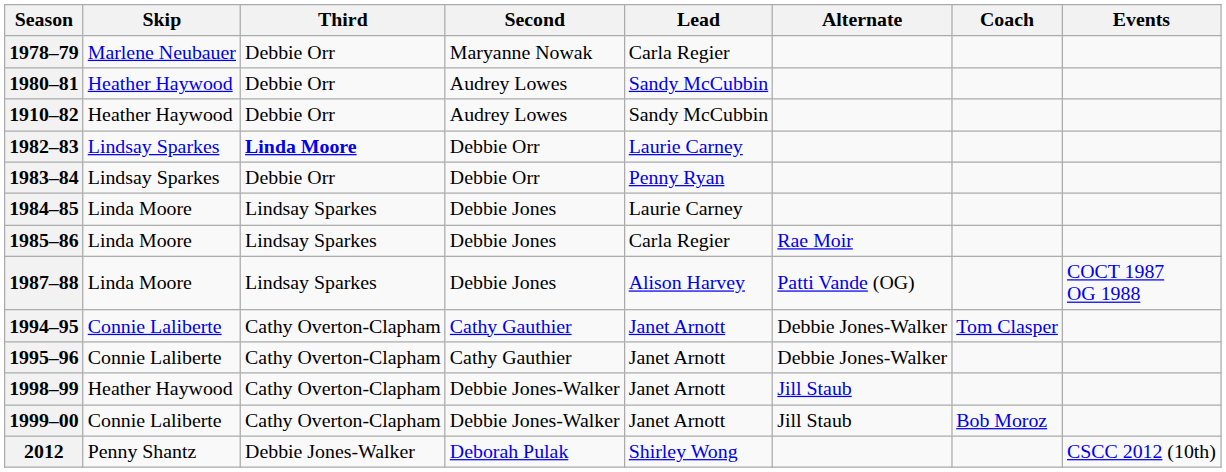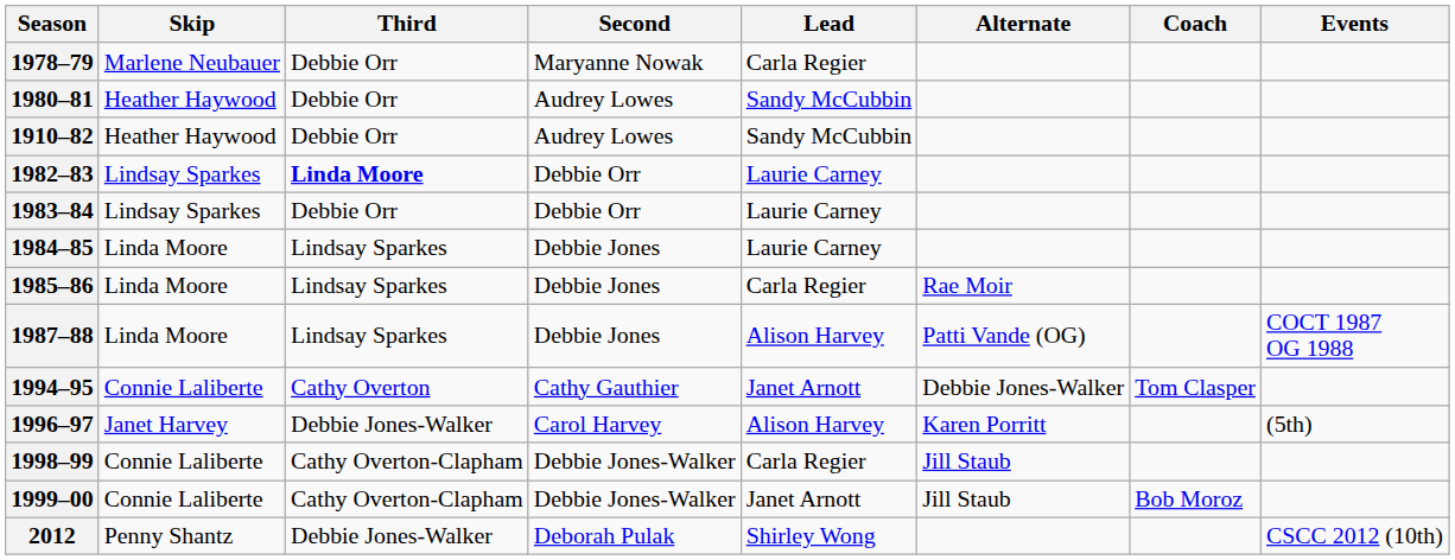 <table class="wikitable">
 <tr>
 <th scope="col">Season</th>
 <th scope="col">Skip</th>
 <th scope="col">Third</th>
 <th scope="col">Second</th>
 <th scope="col">Lead</th>
 <th scope="col">Alternate</th>
 <th scope="col">Coach</th>
 <th scope="col">Events</th>
 </tr>
 <tr>
 <th scope="row">1978–79</th>
 <td><a href='#'>Marlene Neubauer</a></td>
 <td>Debbie Orr</td>
 <td>Maryanne Nowak</td>
 <td>Carla Regier</td>
 <td></td>
 <td></td>
 <td></td>
 </tr>
 <tr>
 <th scope="row">1980–81</th>
 <td><a href='#'>Heather Haywood</a></td>
 <td>Debbie Orr</td>
 <td>Audrey Lowes</td>
 <td><a href='#'>Sandy McCubbin</a></td>
 <td></td>
 <td></td>
 <td></td>
 </tr>
 <tr>
 <th scope="row">1910–82</th>
 <td>Heather Haywood</td>
 <td>Debbie Orr</td>
 <td>Audrey Lowes</td>
 <td>Sandy McCubbin</td>
 <td></td>
 <td></td>
 <td></td>
 </tr>
 <tr>
 <th scope="row">1982–83</th>
 <td><a href='#'>Lindsay Sparkes</a></td>
 <td><strong><a href='#'>Linda Moore</a></strong></td>
 <td>Debbie Orr</td>
 <td><a href='#'>Laurie Carney</a></td>
 <td></td>
 <td></td>
 <td></td>
 </tr>
 <tr>
 <th scope="row">1983–84</th>
 <td>Lindsay Sparkes</td>
 <td>Debbie Orr</td>
 <td>Debbie Orr</td>
-<td><a href='#'>Penny Ryan</a></td>
+<td>Laurie Carney</td>
 <td></td>
 <td></td>
 <td> </td>
 </tr>
 <tr>
 <th scope="row">1984–85</th>
 <td>Linda Moore</td>
 <td>Lindsay Sparkes</td>
 <td>Debbie Jones</td>
 <td>Laurie Carney</td>
 <td></td>
 <td></td>
 <td> <br> </td>
 </tr>
 <tr>
 <th scope="row">1985–86</th>
 <td>Linda Moore</td>
 <td>Lindsay Sparkes</td>
 <td>Debbie Jones</td>
 <td>Carla Regier</td>
 <td><a href='#'>Rae Moir</a></td>
 <td></td>
 <td> </td>
 </tr>
 <tr>
 <th scope="row">1987–88</th>
 <td>Linda Moore</td>
 <td>Lindsay Sparkes</td>
 <td>Debbie Jones</td>
 <td><a href='#'>Alison Harvey</a></td>
 <td><a href='#'>Patti Vande</a> (OG)</td>
 <td></td>
 <td><a href='#'>COCT 1987</a> <br><a href='#'>OG 1988</a> </td>
 </tr>
 <tr>
 <th scope="row">1994–95</th>
 <td><a href='#'>Connie Laliberte</a></td>
-<td>Cathy Overton-Clapham</td>
+<td><a href='#'>Cathy Overton</a></td>
 <td><a href='#'>Cathy Gauthier</a></td>
 <td><a href='#'>Janet Arnott</a></td>
 <td>Debbie Jones-Walker</td>
 <td><a href='#'>Tom Clasper</a></td>
 <td> <br> </td>
 </tr>
 <tr>
-<th scope="row">1995–96</th>
-<td>Connie Laliberte</td>
-<td>Cathy Overton-Clapham</td>
-<td>Cathy Gauthier</td>
-<td>Janet Arnott</td>
+<th scope="row">1996–97</th>
+<td><a href='#'>Janet Harvey</a></td>
 <td>Debbie Jones-Walker</td>
+<td><a href='#'>Carol Harvey</a></td>
+<td><a href='#'>Alison Harvey</a></td>
+<td><a href='#'>Karen Porritt</a></td>
 <td></td>
-<td> </td>
+<td> (5th)</td>
 </tr>
 <tr>
 <th scope="row">1998–99</th>
-<td>Heather Haywood</td>
+<td>Connie Laliberte</td>
 <td>Cathy Overton-Clapham</td>
 <td>Debbie Jones-Walker</td>
-<td>Janet Arnott</td>
+<td>Carla Regier</td>
 <td><a href='#'>Jill Staub</a></td>
 <td></td>
 <td> </td>
 </tr>
 <tr>
 <th scope="row">1999–00</th>
 <td>Connie Laliberte</td>
 <td>Cathy Overton-Clapham</td>
 <td>Debbie Jones-Walker</td>
 <td>Janet Arnott</td>
 <td>Jill Staub</td>
 <td><a href='#'>Bob Moroz</a></td>
 <td> </td>
 </tr>
 <tr>
 <th scope="row">2012</th>
 <td>Penny Shantz</td>
 <td>Debbie Jones-Walker</td>
 <td><a href='#'>Deborah Pulak</a></td>
 <td><a href='#'>Shirley Wong</a></td>
 <td></td>
 <td></td>
 <td><a href='#'>CSCC 2012</a> (10th)</td>
 </tr>
 </table>
